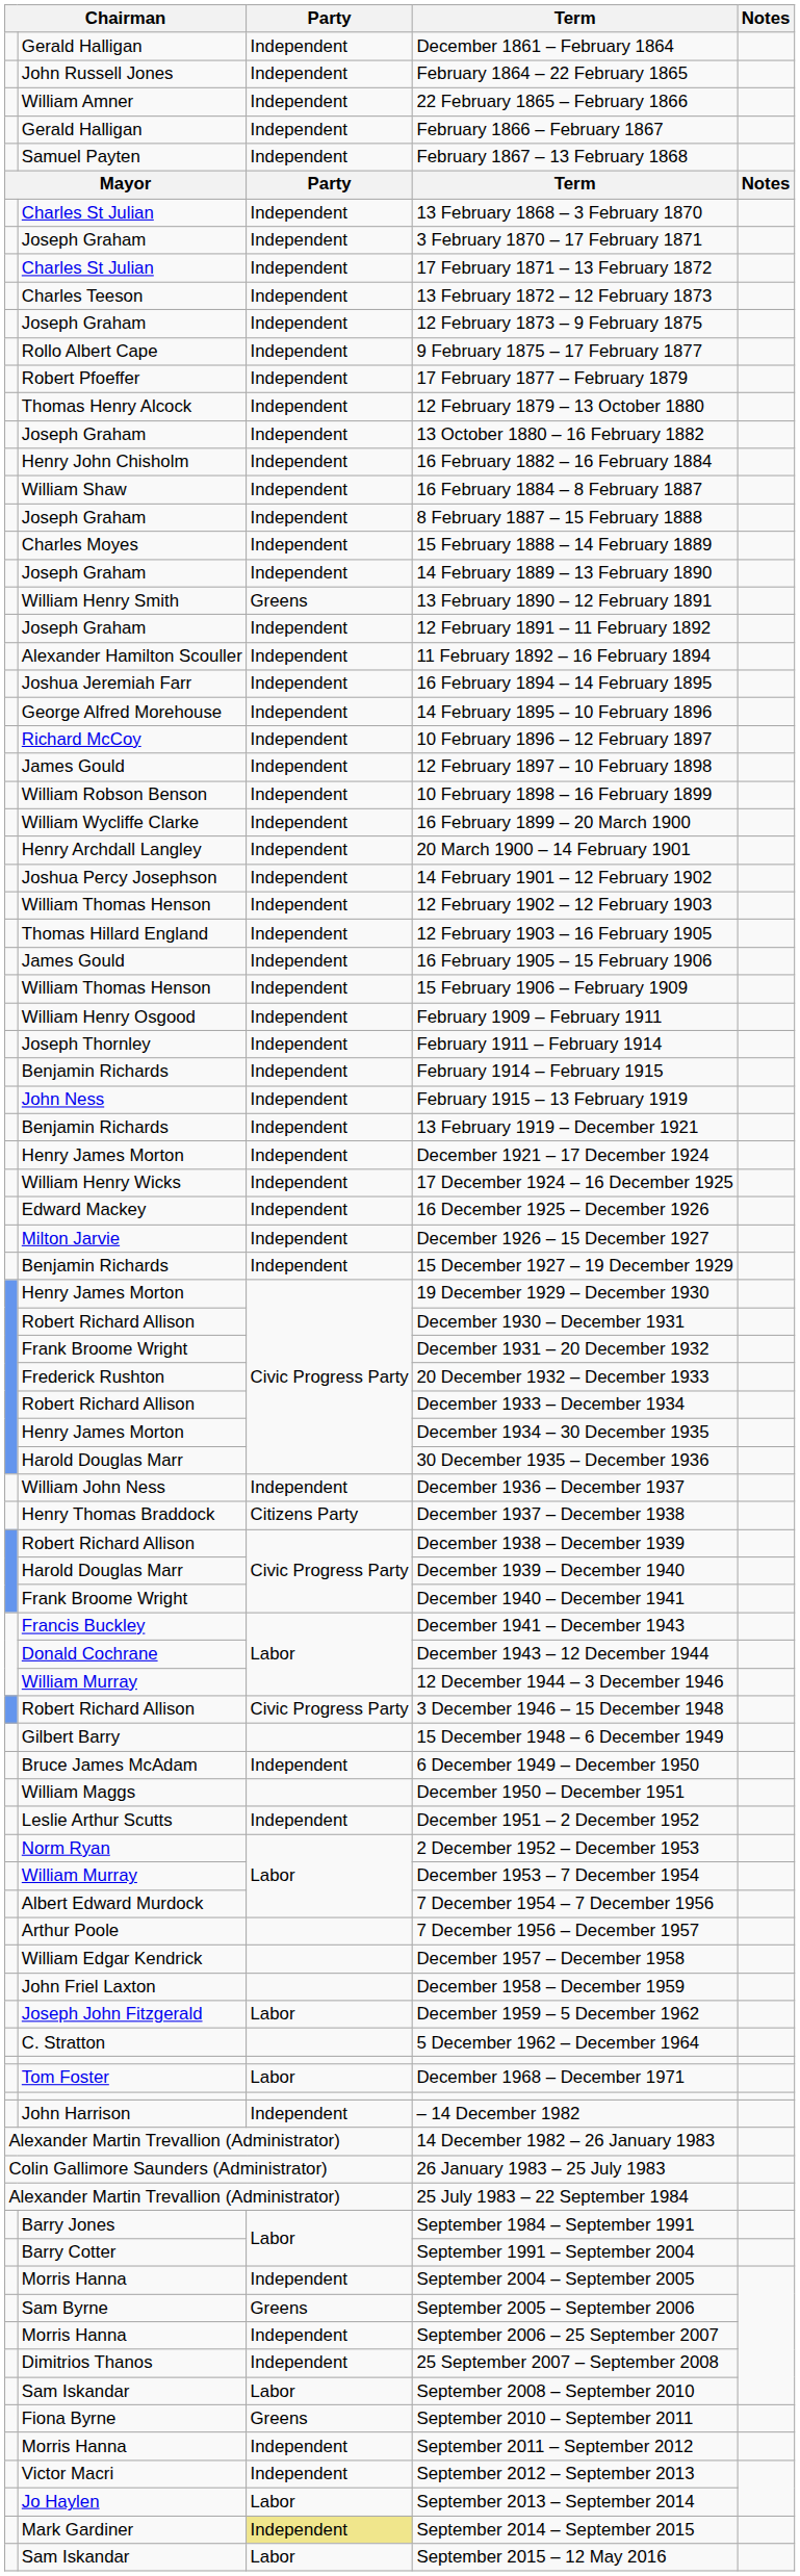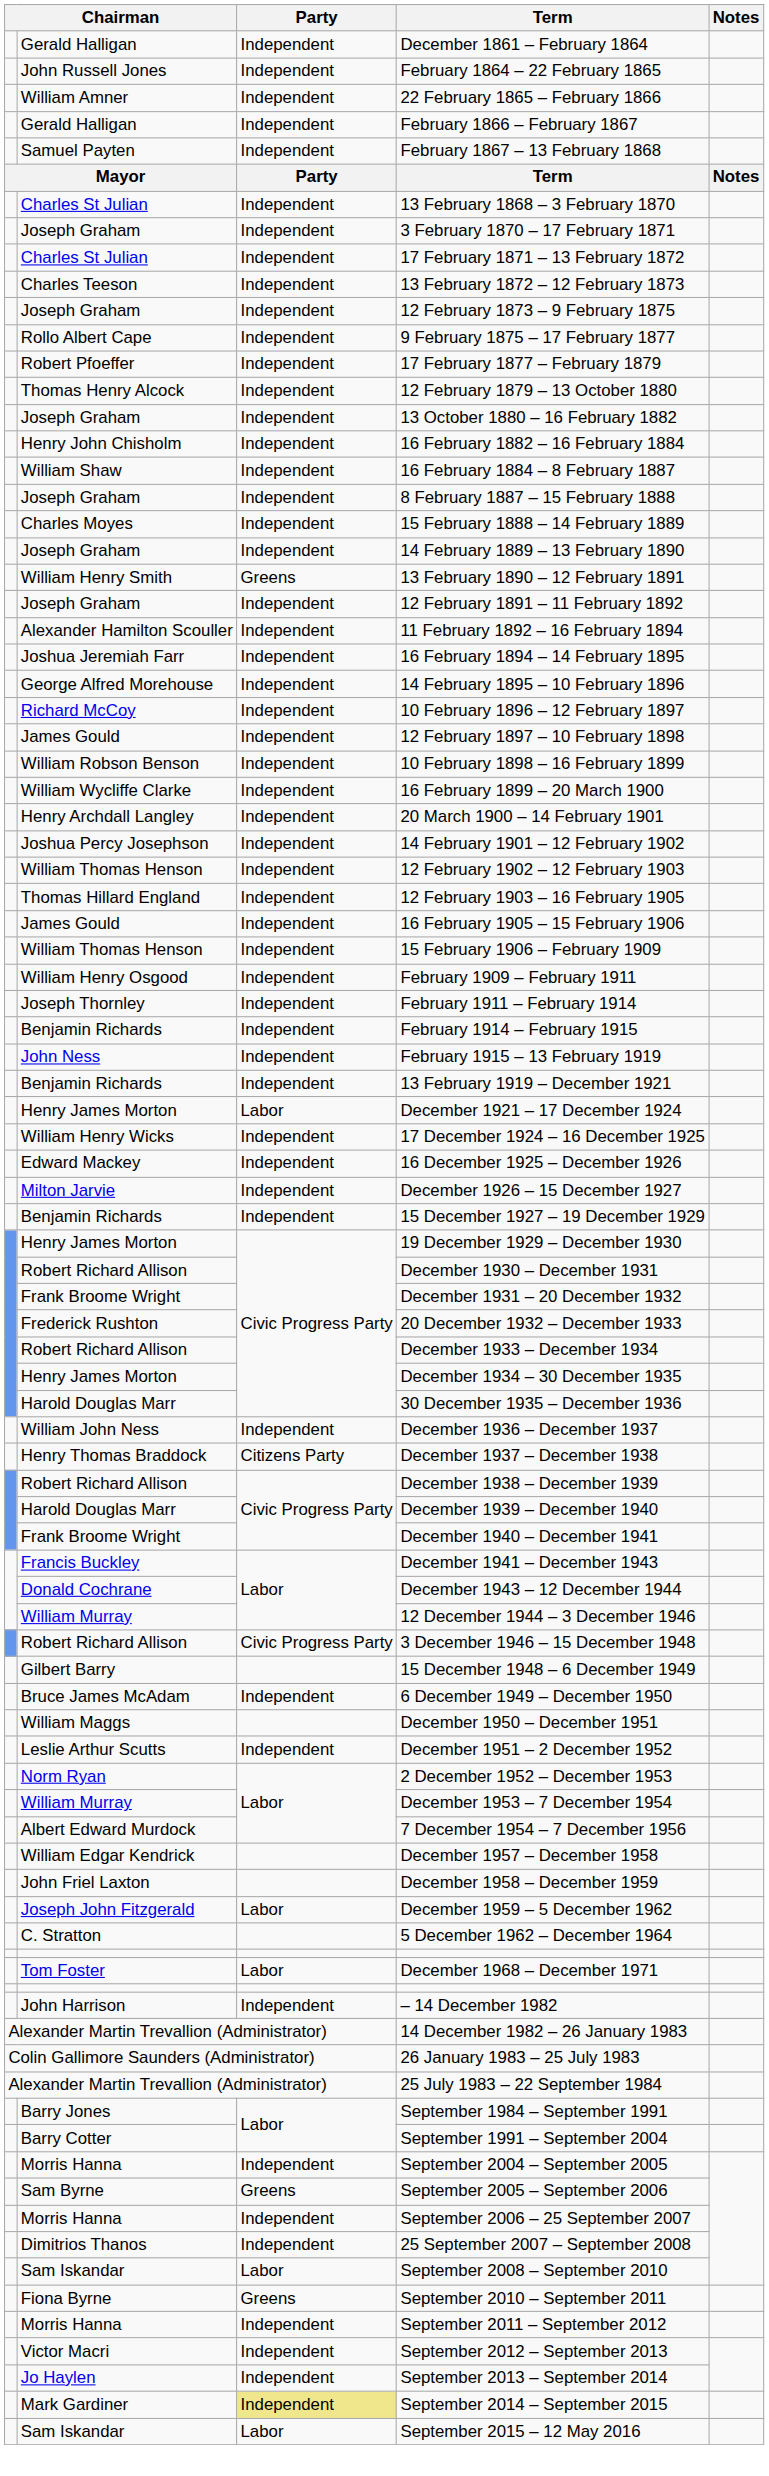 <table class="wikitable">
 <tr>
 <th colspan="2">Chairman</th>
 <th>Party</th>
 <th>Term</th>
 <th>Notes</th>
 </tr>
 <tr>
 <td> </td>
 <td>Gerald Halligan</td>
 <td>Independent</td>
 <td>December 1861 – February 1864</td>
 <td></td>
 </tr>
 <tr>
 <td> </td>
 <td>John Russell Jones</td>
 <td>Independent</td>
 <td>February 1864 – 22 February 1865</td>
 <td></td>
 </tr>
 <tr>
 <td> </td>
 <td>William Amner</td>
 <td>Independent</td>
 <td>22 February 1865 – February 1866</td>
 <td></td>
 </tr>
 <tr>
 <td> </td>
 <td>Gerald Halligan</td>
 <td>Independent</td>
 <td>February 1866 – February 1867</td>
 <td></td>
 </tr>
 <tr>
 <td> </td>
 <td>Samuel Payten</td>
 <td>Independent</td>
 <td>February 1867 – 13 February 1868</td>
 <td></td>
 </tr>
 <tr>
 <th colspan="2">Mayor</th>
 <th>Party</th>
 <th>Term</th>
 <th>Notes</th>
 </tr>
 <tr>
 <td> </td>
 <td><a href='#'>Charles St Julian</a></td>
 <td>Independent</td>
 <td>13 February 1868 – 3 February 1870</td>
 <td></td>
 </tr>
 <tr>
 <td> </td>
 <td>Joseph Graham</td>
 <td>Independent</td>
 <td>3 February 1870 – 17 February 1871</td>
 <td></td>
 </tr>
 <tr>
 <td> </td>
 <td><a href='#'>Charles St Julian</a></td>
 <td>Independent</td>
 <td>17 February 1871 – 13 February 1872</td>
 <td></td>
 </tr>
 <tr>
 <td> </td>
 <td>Charles Teeson</td>
 <td>Independent</td>
 <td>13 February 1872 – 12 February 1873</td>
 <td></td>
 </tr>
 <tr>
 <td> </td>
 <td>Joseph Graham</td>
 <td>Independent</td>
 <td>12 February 1873 – 9 February 1875</td>
 <td></td>
 </tr>
 <tr>
 <td> </td>
 <td>Rollo Albert Cape</td>
 <td>Independent</td>
 <td>9 February 1875 – 17 February 1877</td>
 <td></td>
 </tr>
 <tr>
 <td> </td>
 <td>Robert Pfoeffer</td>
 <td>Independent</td>
 <td>17 February 1877 – February 1879</td>
 <td></td>
 </tr>
 <tr>
 <td> </td>
 <td>Thomas Henry Alcock</td>
 <td>Independent</td>
 <td>12 February 1879 – 13 October 1880</td>
 <td></td>
 </tr>
 <tr>
 <td> </td>
 <td>Joseph Graham</td>
 <td>Independent</td>
 <td>13 October 1880 – 16 February 1882</td>
 <td></td>
 </tr>
 <tr>
 <td> </td>
 <td>Henry John Chisholm</td>
 <td>Independent</td>
 <td>16 February 1882 – 16 February 1884</td>
 <td></td>
 </tr>
 <tr>
 <td> </td>
 <td>William Shaw</td>
 <td>Independent</td>
 <td>16 February 1884 – 8 February 1887</td>
 <td></td>
 </tr>
 <tr>
 <td> </td>
 <td>Joseph Graham</td>
 <td>Independent</td>
 <td>8 February 1887 – 15 February 1888</td>
 <td></td>
 </tr>
 <tr>
 <td> </td>
 <td>Charles Moyes</td>
 <td>Independent</td>
 <td>15 February 1888 – 14 February 1889</td>
 <td></td>
 </tr>
 <tr>
 <td> </td>
 <td>Joseph Graham</td>
 <td>Independent</td>
 <td>14 February 1889 – 13 February 1890</td>
 <td></td>
 </tr>
 <tr>
 <td> </td>
 <td>William Henry Smith</td>
 <td>Greens</td>
 <td>13 February 1890 – 12 February 1891</td>
 <td></td>
 </tr>
 <tr>
 <td> </td>
 <td>Joseph Graham</td>
 <td>Independent</td>
 <td>12 February 1891 – 11 February 1892</td>
 <td></td>
 </tr>
 <tr>
 <td> </td>
 <td>Alexander Hamilton Scouller</td>
 <td>Independent</td>
 <td>11 February 1892 – 16 February 1894</td>
 <td></td>
 </tr>
 <tr>
 <td> </td>
 <td>Joshua Jeremiah Farr</td>
 <td>Independent</td>
 <td>16 February 1894 – 14 February 1895</td>
 <td></td>
 </tr>
 <tr>
 <td> </td>
 <td>George Alfred Morehouse</td>
 <td>Independent</td>
 <td>14 February 1895 – 10 February 1896</td>
 <td></td>
 </tr>
 <tr>
 <td> </td>
 <td><a href='#'>Richard McCoy</a></td>
 <td>Independent</td>
 <td>10 February 1896 – 12 February 1897</td>
 <td></td>
 </tr>
 <tr>
 <td> </td>
 <td>James Gould</td>
 <td>Independent</td>
 <td>12 February 1897 – 10 February 1898</td>
 <td></td>
 </tr>
 <tr>
 <td> </td>
 <td>William Robson Benson</td>
 <td>Independent</td>
 <td>10 February 1898 – 16 February 1899</td>
 <td></td>
 </tr>
 <tr>
 <td> </td>
 <td>William Wycliffe Clarke</td>
 <td>Independent</td>
 <td>16 February 1899 – 20 March 1900</td>
 <td></td>
 </tr>
 <tr>
 <td> </td>
 <td>Henry Archdall Langley</td>
 <td>Independent</td>
 <td>20 March 1900 – 14 February 1901</td>
 <td></td>
 </tr>
 <tr>
 <td> </td>
 <td>Joshua Percy Josephson</td>
 <td>Independent</td>
 <td>14 February 1901 – 12 February 1902</td>
 <td></td>
 </tr>
 <tr>
 <td> </td>
 <td>William Thomas Henson</td>
 <td>Independent</td>
 <td>12 February 1902 – 12 February 1903</td>
 <td></td>
 </tr>
 <tr>
 <td> </td>
 <td>Thomas Hillard England</td>
 <td>Independent</td>
 <td>12 February 1903 – 16 February 1905</td>
 <td></td>
 </tr>
 <tr>
 <td> </td>
 <td>James Gould</td>
 <td>Independent</td>
 <td>16 February 1905 – 15 February 1906</td>
 <td></td>
 </tr>
 <tr>
 <td> </td>
 <td>William Thomas Henson</td>
 <td>Independent</td>
 <td>15 February 1906 – February 1909</td>
 <td></td>
 </tr>
 <tr>
 <td> </td>
 <td>William Henry Osgood</td>
 <td>Independent</td>
 <td>February 1909 – February 1911</td>
 <td></td>
 </tr>
 <tr>
 <td> </td>
 <td>Joseph Thornley</td>
 <td>Independent</td>
 <td>February 1911 – February 1914</td>
 <td></td>
 </tr>
 <tr>
 <td> </td>
 <td>Benjamin Richards</td>
 <td>Independent</td>
 <td>February 1914 – February 1915</td>
 <td></td>
 </tr>
 <tr>
 <td> </td>
 <td><a href='#'>John Ness</a></td>
 <td>Independent</td>
 <td>February 1915 – 13 February 1919</td>
 <td></td>
 </tr>
 <tr>
 <td> </td>
 <td>Benjamin Richards</td>
 <td>Independent</td>
 <td>13 February 1919 – December 1921</td>
 <td></td>
 </tr>
 <tr>
 <td> </td>
 <td>Henry James Morton</td>
-<td>Independent</td>
+<td>Labor</td>
 <td>December 1921 – 17 December 1924</td>
 <td></td>
 </tr>
 <tr>
 <td> </td>
 <td>William Henry Wicks</td>
 <td>Independent</td>
 <td>17 December 1924 – 16 December 1925</td>
 <td></td>
 </tr>
 <tr>
 <td> </td>
 <td>Edward Mackey</td>
 <td>Independent</td>
 <td>16 December 1925 – December 1926</td>
 <td></td>
 </tr>
 <tr>
 <td> </td>
 <td><a href='#'>Milton Jarvie</a></td>
 <td>Independent</td>
 <td>December 1926 – 15 December 1927</td>
 <td></td>
 </tr>
 <tr>
 <td> </td>
 <td>Benjamin Richards</td>
 <td>Independent</td>
 <td>15 December 1927 – 19 December 1929</td>
 <td></td>
 </tr>
 <tr>
 <td rowspan="7" bgcolor="#6495ED"> </td>
 <td>Henry James Morton</td>
 <td rowspan="7">Civic Progress Party</td>
 <td>19 December 1929 – December 1930</td>
 <td></td>
 </tr>
 <tr>
 <td>Robert Richard Allison</td>
 <td>December 1930 – December 1931</td>
 <td></td>
 </tr>
 <tr>
 <td>Frank Broome Wright</td>
 <td>December 1931 – 20 December 1932</td>
 <td></td>
 </tr>
 <tr>
 <td>Frederick Rushton</td>
 <td>20 December 1932 – December 1933</td>
 <td></td>
 </tr>
 <tr>
 <td>Robert Richard Allison</td>
 <td>December 1933 – December 1934</td>
 <td></td>
 </tr>
 <tr>
 <td>Henry James Morton</td>
 <td>December 1934 – 30 December 1935</td>
 <td></td>
 </tr>
 <tr>
 <td>Harold Douglas Marr</td>
 <td>30 December 1935 – December 1936</td>
 <td></td>
 </tr>
 <tr>
 <td> </td>
 <td>William John Ness</td>
 <td>Independent</td>
 <td>December 1936 – December 1937</td>
 <td></td>
 </tr>
 <tr>
 <td> </td>
 <td>Henry Thomas Braddock</td>
 <td>Citizens Party</td>
 <td>December 1937 – December 1938</td>
 <td></td>
 </tr>
 <tr>
 <td rowspan="3" bgcolor="#6495ED"> </td>
 <td>Robert Richard Allison</td>
 <td rowspan="3">Civic Progress Party</td>
 <td>December 1938 – December 1939</td>
 <td></td>
 </tr>
 <tr>
 <td>Harold Douglas Marr</td>
 <td>December 1939 – December 1940</td>
 <td></td>
 </tr>
 <tr>
 <td>Frank Broome Wright</td>
 <td>December 1940 – December 1941</td>
 <td></td>
 </tr>
 <tr>
 <td rowspan=3 > </td>
 <td><a href='#'>Francis Buckley</a></td>
 <td rowspan=3>Labor</td>
 <td>December 1941 – December 1943</td>
 <td></td>
 </tr>
 <tr>
 <td><a href='#'>Donald Cochrane</a></td>
 <td>December 1943 – 12 December 1944</td>
 <td></td>
 </tr>
 <tr>
 <td><a href='#'>William Murray</a></td>
 <td>12 December 1944 – 3 December 1946</td>
 <td></td>
 </tr>
 <tr>
 <td bgcolor="#6495ED"> </td>
 <td>Robert Richard Allison</td>
 <td>Civic Progress Party</td>
 <td>3 December 1946 – 15 December 1948</td>
 <td></td>
 </tr>
 <tr>
 <td> </td>
 <td>Gilbert Barry</td>
 <td></td>
 <td>15 December 1948 – 6 December 1949</td>
 <td></td>
 </tr>
 <tr>
 <td> </td>
 <td>Bruce James McAdam</td>
 <td>Independent</td>
 <td>6 December 1949 – December 1950</td>
 <td></td>
 </tr>
 <tr>
 <td> </td>
 <td>William Maggs</td>
 <td></td>
 <td>December 1950 – December 1951</td>
 <td></td>
 </tr>
 <tr>
 <td> </td>
 <td>Leslie Arthur Scutts</td>
 <td>Independent</td>
 <td>December 1951 – 2 December 1952</td>
 <td></td>
 </tr>
 <tr>
 <td> </td>
 <td><a href='#'>Norm Ryan</a></td>
 <td rowspan=3>Labor</td>
 <td>2 December 1952 – December 1953</td>
 <td></td>
 </tr>
 <tr>
 <td> </td>
 <td><a href='#'>William Murray</a></td>
 <td>December 1953 – 7 December 1954</td>
 <td></td>
 </tr>
 <tr>
 <td> </td>
 <td>Albert Edward Murdock</td>
 <td>7 December 1954 – 7 December 1956</td>
 <td></td>
 </tr>
 <tr>
 <td></td>
-<td>Arthur Poole</td>
-<td></td>
-<td>7 December 1956 – December 1957</td>
-<td></td>
-</tr>
-<tr>
-<td></td>
 <td>William Edgar Kendrick</td>
 <td></td>
 <td>December 1957 – December 1958</td>
 <td></td>
 </tr>
 <tr>
 <td> </td>
 <td>John Friel Laxton</td>
 <td></td>
 <td>December 1958 – December 1959</td>
 <td></td>
 </tr>
 <tr>
 <td> </td>
 <td><a href='#'>Joseph John Fitzgerald</a></td>
 <td>Labor</td>
 <td>December 1959 – 5 December 1962</td>
 <td></td>
 </tr>
 <tr>
 <td></td>
 <td>C. Stratton</td>
 <td></td>
 <td>5 December 1962 – December 1964</td>
 <td></td>
 </tr>
 <tr>
 <td></td>
 <td></td>
 <td></td>
 <td></td>
 <td></td>
 </tr>
 <tr>
 <td> </td>
 <td><a href='#'>Tom Foster</a></td>
 <td>Labor</td>
 <td>December 1968 – December 1971</td>
 <td></td>
 </tr>
 <tr>
 <td></td>
 <td></td>
 <td></td>
 <td></td>
 <td></td>
 </tr>
 <tr>
 <td> </td>
 <td>John Harrison</td>
 <td>Independent</td>
 <td>– 14 December 1982</td>
 <td></td>
 </tr>
 <tr>
 <td colspan=3>Alexander Martin Trevallion (Administrator)</td>
 <td>14 December 1982 – 26 January 1983</td>
 <td></td>
 </tr>
 <tr>
 <td colspan=3>Colin Gallimore Saunders (Administrator)</td>
 <td>26 January 1983 – 25 July 1983</td>
 <td></td>
 </tr>
 <tr>
 <td colspan=3>Alexander Martin Trevallion (Administrator)</td>
 <td>25 July 1983 – 22 September 1984</td>
 <td></td>
 </tr>
 <tr>
 <td> </td>
 <td>Barry Jones</td>
 <td rowspan=2>Labor</td>
 <td>September 1984 – September 1991</td>
 <td></td>
 </tr>
 <tr>
 <td> </td>
 <td>Barry Cotter</td>
 <td>September 1991 – September 2004</td>
 <td></td>
 </tr>
 <tr>
 <td> </td>
 <td>Morris Hanna</td>
 <td>Independent</td>
 <td>September 2004 – September 2005</td>
 </tr>
 <tr>
 <td> </td>
 <td>Sam Byrne</td>
 <td>Greens</td>
 <td>September 2005 – September 2006</td>
 </tr>
 <tr>
 <td> </td>
 <td>Morris Hanna</td>
 <td>Independent</td>
 <td>September 2006 – 25 September 2007</td>
 </tr>
 <tr>
 <td> </td>
 <td>Dimitrios Thanos</td>
 <td>Independent</td>
 <td>25 September 2007 – September 2008</td>
 </tr>
 <tr>
 <td> </td>
 <td>Sam Iskandar</td>
 <td>Labor</td>
 <td>September 2008 – September 2010</td>
 </tr>
 <tr>
 <td> </td>
 <td>Fiona Byrne</td>
 <td>Greens</td>
 <td>September 2010 – September 2011</td>
 <td></td>
 </tr>
 <tr>
 <td> </td>
 <td>Morris Hanna</td>
 <td>Independent</td>
 <td>September 2011 – September 2012</td>
 <td></td>
 </tr>
 <tr>
 <td> </td>
 <td>Victor Macri</td>
 <td>Independent</td>
 <td>September 2012 – September 2013</td>
 </tr>
 <tr>
 <td> </td>
 <td><a href='#'>Jo Haylen</a></td>
-<td>Labor</td>
+<td>Independent</td>
 <td>September 2013 – September 2014</td>
 </tr>
 <tr>
 <td> </td>
 <td>Mark Gardiner</td>
 <td style="background: khaki;">Independent</td>
 <td>September 2014 – September 2015</td>
 <td></td>
 </tr>
 <tr>
 <td> </td>
 <td>Sam Iskandar</td>
 <td>Labor</td>
 <td>September 2015 – 12 May 2016</td>
 <td></td>
 </tr>
 </table>
